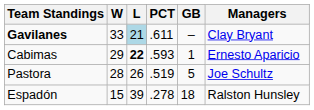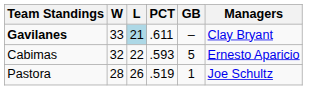 <table class="wikitable">
 <tr>
 <th>Team Standings</th>
 <th>W</th>
 <th>L</th>
 <th>PCT</th>
 <th>GB</th>
 <th>Managers</th>
 </tr>
 <tr>
 <td><strong>Gavilanes</strong></td>
 <td>33</td>
 <td style="background: lightblue;">21</td>
 <td>.611</td>
 <td>   –  </td>
 <td><a href='#'>Clay Bryant</a></td>
 </tr>
 <tr>
 <td>Cabimas</td>
-<td>29</td>
-<td><strong>22</strong></td>
+<td>32</td>
+<td>22</td>
 <td>.593</td>
-<td>  1</td>
+<td>  5</td>
 <td><a href='#'>Ernesto Aparicio</a></td>
 </tr>
 <tr>
 <td>Pastora</td>
 <td>28</td>
 <td>26</td>
 <td>.519</td>
-<td>  5</td>
+<td>  1</td>
 <td><a href='#'>Joe Schultz</a></td>
 </tr>
-<tr>
-<td>Espadón</td>
-<td>15</td>
-<td>39</td>
-<td>.278</td>
-<td>18</td>
-<td>Ralston Hunsley  </td>
-</tr>
 </table>
